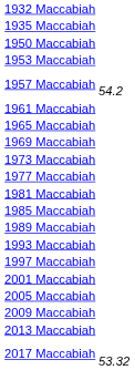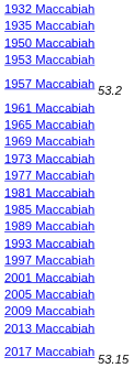 <table>
 <tr valign="top">
 <td><a href='#'>1932 Maccabiah</a></td>
 <td></td>
 <td></td>
 <td></td>
 </tr>
 <tr>
 <td><a href='#'>1935 Maccabiah</a></td>
 <td></td>
 <td></td>
 <td></td>
 </tr>
 <tr>
 <td><a href='#'>1950 Maccabiah</a></td>
 <td></td>
 <td></td>
 <td></td>
 </tr>
 <tr>
 <td><a href='#'>1953 Maccabiah</a></td>
 <td></td>
 <td></td>
 <td></td>
 </tr>
 <tr>
 <td><a href='#'>1957 Maccabiah</a></td>
-<td><br><em>54.2</em></td>
+<td><br><em>53.2</em></td>
 <td></td>
 <td></td>
 </tr>
 <tr>
 <td><a href='#'>1961 Maccabiah</a></td>
 <td></td>
 <td></td>
 <td></td>
 </tr>
 <tr>
 <td><a href='#'>1965 Maccabiah</a></td>
 <td></td>
 <td></td>
 <td></td>
 </tr>
 <tr>
 <td><a href='#'>1969 Maccabiah</a></td>
 <td></td>
 <td></td>
 <td></td>
 </tr>
 <tr>
 <td><a href='#'>1973 Maccabiah</a></td>
 <td></td>
 <td></td>
 <td></td>
 </tr>
 <tr>
 <td><a href='#'>1977 Maccabiah</a></td>
 <td></td>
 <td></td>
 <td></td>
 </tr>
 <tr>
 <td><a href='#'>1981 Maccabiah</a></td>
 <td></td>
 <td></td>
 <td></td>
 </tr>
 <tr>
 <td><a href='#'>1985 Maccabiah</a></td>
 <td></td>
 <td></td>
 <td></td>
 </tr>
 <tr>
 <td><a href='#'>1989 Maccabiah</a></td>
 <td></td>
 <td></td>
 <td></td>
 </tr>
 <tr>
 <td><a href='#'>1993 Maccabiah</a></td>
 <td></td>
 <td></td>
 <td></td>
 </tr>
 <tr>
 <td><a href='#'>1997 Maccabiah</a></td>
 <td></td>
 <td></td>
 <td></td>
 </tr>
 <tr>
 <td><a href='#'>2001 Maccabiah</a></td>
 <td></td>
 <td></td>
 <td></td>
 </tr>
 <tr>
 <td><a href='#'>2005 Maccabiah</a></td>
 <td></td>
 <td></td>
 <td></td>
 </tr>
 <tr>
 <td><a href='#'>2009 Maccabiah</a></td>
 <td></td>
 <td></td>
 <td></td>
 </tr>
 <tr>
 <td><a href='#'>2013 Maccabiah</a></td>
 <td></td>
 <td></td>
 <td></td>
 </tr>
 <tr>
 <td><a href='#'>2017 Maccabiah</a></td>
-<td><br><em>53.32</em></td>
+<td><br><em>53.15</em></td>
 <td></td>
 <td></td>
 </tr>
 </table>
